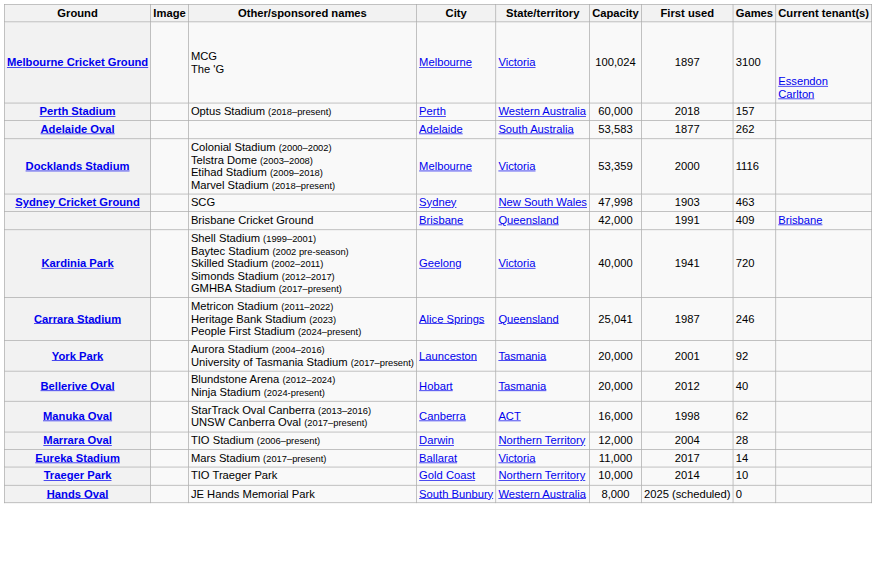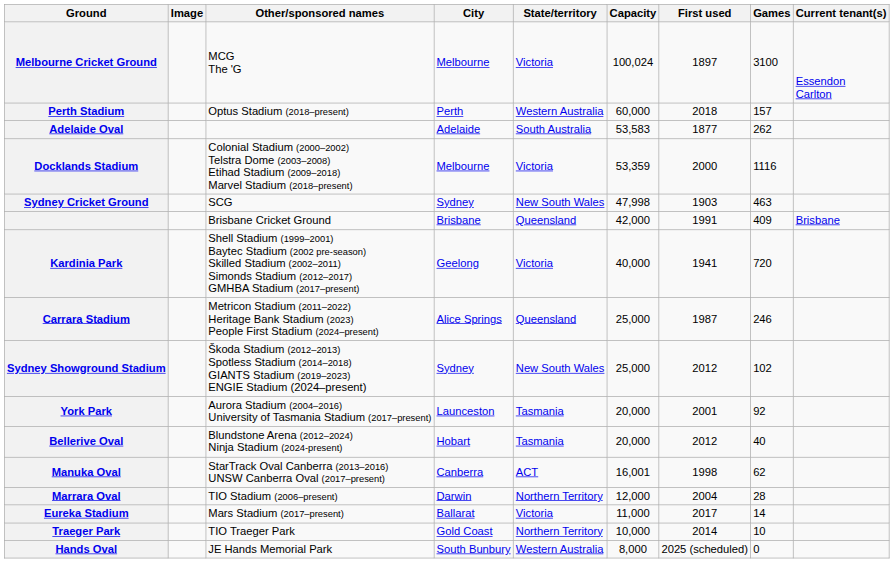 <table class="wikitable plainrowheaders sortable">
 <tr>
 <th scope="col">Ground</th>
 <th scope="col" class="unsortable">Image</th>
 <th scope="col">Other/sponsored names</th>
 <th scope="col">City</th>
 <th scope="col">State/territory</th>
 <th scope="col" data-sort-type="number">Capacity</th>
 <th scope="col">First used</th>
 <th>Games</th>
 <th scope="col">Current tenant(s)</th>
 </tr>
 <tr>
 <th scope="row"><a href='#'>Melbourne Cricket Ground</a></th>
 <td></td>
 <td>MCG<br>The 'G</td>
 <td><a href='#'>Melbourne</a></td>
 <td><a href='#'>Victoria</a></td>
 <td align=center>100,024</td>
 <td align = center>1897</td>
 <td>3100</td>
 <td><br><br><br><br><a href='#'>Essendon</a><br><a href='#'>Carlton</a></td>
 </tr>
 <tr>
 <th scope="row"><a href='#'>Perth Stadium</a></th>
 <td></td>
 <td>Optus Stadium <small>(2018–present)</small></td>
 <td><a href='#'>Perth</a></td>
 <td><a href='#'>Western Australia</a></td>
 <td align=center>60,000</td>
 <td align=center>2018</td>
 <td>157</td>
 <td><br></td>
 </tr>
 <tr>
 <th scope="row"><a href='#'>Adelaide Oval</a></th>
 <td></td>
 <td></td>
 <td><a href='#'>Adelaide</a></td>
 <td><a href='#'>South Australia</a></td>
 <td align=center>53,583</td>
 <td align=center>1877</td>
 <td>262</td>
 <td><br></td>
 </tr>
 <tr>
 <th scope="row"><a href='#'>Docklands Stadium</a></th>
 <td></td>
 <td>Colonial Stadium <small>(2000–2002)</small><br>Telstra Dome <small>(2003–2008)</small><br>Etihad Stadium <small>(2009–2018)</small><br>Marvel Stadium <small>(2018–present)</small></td>
 <td><a href='#'>Melbourne</a></td>
 <td><a href='#'>Victoria</a></td>
 <td align=center>53,359</td>
 <td align=center>2000</td>
 <td>1116</td>
 <td><br><br><br><br></td>
 </tr>
 <tr>
 <th scope="row"><a href='#'>Sydney Cricket Ground</a></th>
 <td></td>
 <td>SCG</td>
 <td><a href='#'>Sydney</a></td>
 <td><a href='#'>New South Wales</a></td>
 <td align=center>47,998</td>
 <td align=center>1903</td>
 <td>463</td>
 <td></td>
 </tr>
 <tr>
 <th scope="row"></th>
 <td></td>
 <td>Brisbane Cricket Ground</td>
 <td><a href='#'>Brisbane</a></td>
 <td><a href='#'>Queensland</a></td>
 <td align=center>42,000</td>
 <td align=center>1991</td>
 <td>409</td>
 <td><a href='#'>Brisbane</a></td>
 </tr>
 <tr>
 <th scope="row"><a href='#'>Kardinia Park</a></th>
 <td></td>
 <td>Shell Stadium <small>(1999–2001)</small><br>Baytec Stadium <small>(2002 pre-season)</small><br>Skilled Stadium <small>(2002–2011)</small><br>Simonds Stadium <small>(2012–2017)</small><br>GMHBA Stadium <small>(2017–present)</small></td>
 <td><a href='#'>Geelong</a></td>
 <td><a href='#'>Victoria</a></td>
 <td align=center>40,000</td>
 <td align=center>1941</td>
 <td>720</td>
 <td></td>
 </tr>
 <tr>
 <th scope="row"><a href='#'>Carrara Stadium</a></th>
 <td></td>
 <td>Metricon Stadium <small>(2011–2022) </small><br>Heritage Bank Stadium <small>(2023) </small><br>People First Stadium <small>(2024–present)</small></td>
 <td><a href='#'>Alice Springs</a></td>
 <td><a href='#'>Queensland</a></td>
-<td align=center>25,041</td>
+<td align=center>25,000</td>
 <td align=center>1987</td>
 <td>246</td>
+<td></td>
+</tr>
+<tr>
+<th scope="row"><a href='#'>Sydney Showground Stadium</a></th>
+<td></td>
+<td>Škoda Stadium <small>(2012–2013)</small><br>Spotless Stadium <small>(2014–2018)</small><br>GIANTS Stadium <small>(2019–2023)</small><br>ENGIE Stadium (2024–present)</td>
+<td><a href='#'>Sydney</a></td>
+<td><a href='#'>New South Wales</a></td>
+<td align = center>25,000</td>
+<td align = center>2012</td>
+<td>102</td>
 <td></td>
 </tr>
 <tr>
 <th scope="row"><a href='#'>York Park</a></th>
 <td></td>
 <td>Aurora Stadium <small>(2004–2016)</small><br>University of Tasmania Stadium <small>(2017–present)</small></td>
 <td><a href='#'>Launceston</a></td>
 <td><a href='#'>Tasmania</a></td>
 <td align=center>20,000</td>
 <td align=center>2001</td>
 <td>92</td>
 <td><em></em></td>
 </tr>
 <tr>
 <th scope="row"><a href='#'>Bellerive Oval</a></th>
 <td></td>
 <td>Blundstone Arena <small>(2012–2024)</small><br>Ninja Stadium <small>(2024-present)</small></td>
 <td><a href='#'>Hobart</a></td>
 <td><a href='#'>Tasmania</a></td>
 <td align=center>20,000</td>
 <td align=center>2012</td>
 <td>40</td>
 <td><em></em></td>
 </tr>
 <tr>
 <th scope="row"><a href='#'>Manuka Oval</a></th>
 <td></td>
 <td>StarTrack Oval Canberra <small>(2013–2016)</small> <br> UNSW Canberra Oval <small>(2017–present)</small></td>
 <td><a href='#'>Canberra</a></td>
 <td><a href='#'>ACT</a></td>
-<td align=center>16,000</td>
+<td align=center>16,001</td>
 <td align=center>1998</td>
 <td>62</td>
 <td></td>
 </tr>
 <tr>
 <th scope="row"><a href='#'>Marrara Oval</a></th>
 <td></td>
 <td>TIO Stadium <small>(2006–present)</small></td>
 <td><a href='#'>Darwin</a></td>
 <td><a href='#'>Northern Territory</a></td>
 <td align=center>12,000</td>
 <td align=center>2004</td>
 <td>28</td>
 <td><em></em></td>
 </tr>
 <tr>
 <th scope="row"><a href='#'>Eureka Stadium</a></th>
 <td></td>
 <td>Mars Stadium <small>(2017–present)</small></td>
 <td><a href='#'>Ballarat</a></td>
 <td><a href='#'>Victoria</a></td>
 <td align="center">11,000</td>
 <td align="center">2017</td>
 <td>14</td>
 <td><em></em></td>
 </tr>
 <tr>
 <th scope="row"><a href='#'>Traeger Park</a></th>
 <td></td>
 <td>TIO Traeger Park</td>
 <td><a href='#'>Gold Coast</a></td>
 <td><a href='#'>Northern Territory</a></td>
 <td align=center>10,000</td>
 <td align=center>2014</td>
 <td>10</td>
 <td><em></em></td>
 </tr>
 <tr>
 <th scope="row"><a href='#'>Hands Oval</a></th>
 <td></td>
 <td>JE Hands Memorial Park</td>
 <td><a href='#'>South Bunbury</a></td>
 <td><a href='#'>Western Australia</a></td>
 <td align=center>8,000</td>
 <td align=center>2025 (scheduled)</td>
 <td>0</td>
 <td><em></em></td>
 </tr>
 </table>
